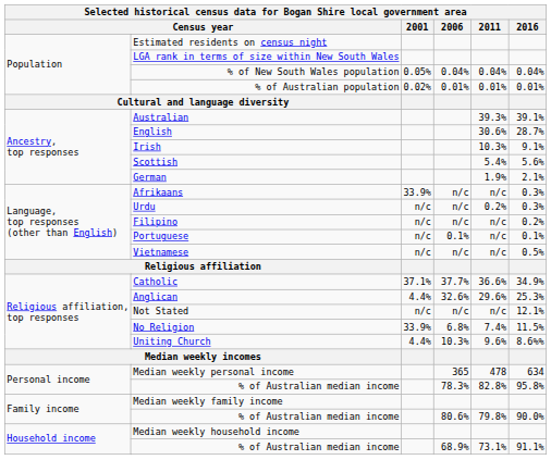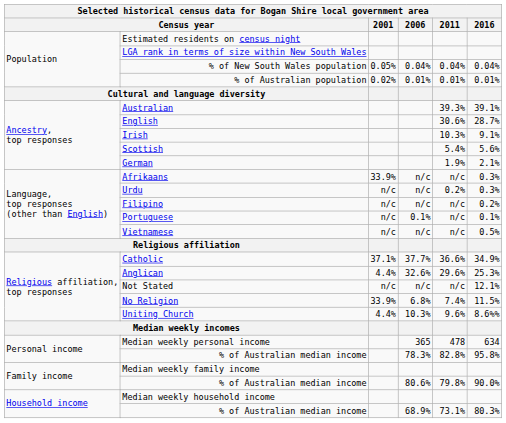 <table class="wikitable">
 <tr>
 <th colspan=7>Selected historical census data for Bogan Shire local government area</th>
 </tr>
 <tr>
 <th colspan=3>Census year</th>
 <th>2001</th>
 <th>2006</th>
 <th>2011</th>
 <th>2016</th>
 </tr>
 <tr>
 <td rowspan=4 colspan="2">Population</td>
 <td>Estimated residents on <a href='#'>census night</a></td>
 <td align="right"></td>
 <td align="right"> </td>
 <td align="right"> </td>
 <td align="right"> </td>
 </tr>
 <tr>
 <td align="right"><a href='#'>LGA rank in terms of size within New South Wales</a></td>
 <td align="right"></td>
 <td align="right"></td>
 <td align="right"></td>
 <td align="right"> </td>
 </tr>
 <tr>
 <td align="right">% of New South Wales population</td>
 <td align="right">0.05%</td>
 <td align="right"> 0.04%</td>
 <td align="right"> 0.04%</td>
 <td align="right"> 0.04%</td>
 </tr>
 <tr>
 <td align="right">% of Australian population</td>
 <td align="right">0.02%</td>
 <td align="right"> 0.01%</td>
 <td align="right"> 0.01%</td>
 <td align="right"> 0.01%</td>
 </tr>
 <tr>
 <th colspan=3>Cultural and language diversity</th>
 <th></th>
 <th></th>
 <th></th>
 <th></th>
 </tr>
 <tr>
 <td rowspan=5 colspan=2><a href='#'>Ancestry</a>,<br>top responses</td>
 <td><a href='#'>Australian</a></td>
 <td align="right"></td>
 <td align="right"></td>
 <td align="right">39.3%</td>
 <td align="right"> 39.1%</td>
 </tr>
 <tr>
 <td><a href='#'>English</a></td>
 <td align="right"></td>
 <td align="right"></td>
 <td align="right">30.6%</td>
 <td align="right"> 28.7%</td>
 </tr>
 <tr>
 <td><a href='#'>Irish</a></td>
 <td align="right"></td>
 <td align="right"></td>
 <td align="right">10.3%</td>
 <td align="right"> 9.1%</td>
 </tr>
 <tr>
 <td><a href='#'>Scottish</a></td>
 <td align="right"></td>
 <td align="right"></td>
 <td align="right">5.4%</td>
 <td align="right"> 5.6%</td>
 </tr>
 <tr>
 <td><a href='#'>German</a></td>
 <td align="right"></td>
 <td align="right"></td>
 <td align="right">1.9%</td>
 <td align="right"> 2.1%</td>
 </tr>
 <tr>
 <td rowspan=5 colspan=2>Language,<br>top responses<br>(other than <a href='#'>English</a>)</td>
 <td><a href='#'>Afrikaans</a></td>
 <td align="right">33.9%</td>
 <td align="right"> n/c</td>
 <td align="right"> n/c</td>
 <td align="right"> 0.3%</td>
 </tr>
 <tr>
 <td><a href='#'>Urdu</a></td>
 <td align="right">n/c</td>
 <td align="right"> n/c</td>
 <td align="right"> 0.2%</td>
 <td align="right"> 0.3%</td>
 </tr>
 <tr>
 <td><a href='#'>Filipino</a></td>
 <td align="right">n/c</td>
 <td align="right"> n/c</td>
 <td align="right"> n/c</td>
 <td align="right"> 0.2%</td>
 </tr>
 <tr>
 <td><a href='#'>Portuguese</a></td>
 <td align="right">n/c</td>
 <td align="right"> 0.1%</td>
 <td align="right"> n/c</td>
 <td align="right"> 0.1%</td>
 </tr>
 <tr>
 <td><a href='#'>Vietnamese</a></td>
 <td align="right">n/c</td>
 <td align="right"> n/c</td>
 <td align="right"> n/c</td>
 <td align="right"> 0.5%</td>
 </tr>
 <tr>
 <th colspan=3>Religious affiliation</th>
 <th></th>
 <th></th>
 <th></th>
 <th></th>
 </tr>
 <tr>
 <td rowspan=5 colspan=2><a href='#'>Religious</a> affiliation,<br>top responses</td>
 <td><a href='#'>Catholic</a></td>
 <td align="right">37.1%</td>
 <td align="right"> 37.7%</td>
 <td align="right"> 36.6%</td>
 <td align="right"> 34.9%</td>
 </tr>
 <tr>
 <td><a href='#'>Anglican</a></td>
 <td align="right">4.4%</td>
 <td align="right"> 32.6%</td>
 <td align="right"> 29.6%</td>
 <td align="right"> 25.3%</td>
 </tr>
 <tr>
 <td>Not Stated</td>
 <td align="right">n/c</td>
 <td align="right"> n/c</td>
 <td align="right"> n/c</td>
 <td align="right"> 12.1%</td>
 </tr>
 <tr>
 <td><a href='#'>No Religion</a></td>
 <td align="right">33.9%</td>
 <td align="right"> 6.8%</td>
 <td align="right"> 7.4%</td>
 <td align="right"> 11.5%</td>
 </tr>
 <tr>
 <td><a href='#'>Uniting Church</a></td>
 <td align="right">4.4%</td>
 <td align="right"> 10.3%</td>
 <td align="right"> 9.6%</td>
 <td align="right"> 8.6%%</td>
 </tr>
 <tr>
 <th colspan=3>Median weekly incomes</th>
 <th></th>
 <th></th>
 <th></th>
 <th></th>
 </tr>
 <tr>
 <td rowspan=2 colspan=2>Personal income</td>
 <td>Median weekly personal income</td>
 <td align="right"></td>
 <td align="right">365</td>
 <td align="right">478</td>
 <td align="right">634</td>
 </tr>
 <tr>
 <td align="right">% of Australian median income</td>
 <td align="right"></td>
 <td align="right">78.3%</td>
 <td align="right"> 82.8%</td>
 <td align="right"> 95.8%</td>
 </tr>
 <tr>
 <td rowspan=2 colspan=2>Family income</td>
 <td>Median weekly family income</td>
 <td align="right"></td>
 <td align="right"></td>
 <td align="right"></td>
 <td align="right"></td>
 </tr>
 <tr>
 <td align="right">% of Australian median income</td>
 <td align="right"></td>
 <td align="right">80.6%</td>
 <td align="right"> 79.8%</td>
 <td align="right"> 90.0%</td>
 </tr>
 <tr>
 <td rowspan=2 colspan=2><a href='#'>Household income</a></td>
 <td>Median weekly household income</td>
 <td align="right"></td>
 <td align="right"></td>
 <td align="right"></td>
 <td align="right"></td>
 </tr>
 <tr>
 <td align="right">% of Australian median income</td>
 <td align="right"></td>
 <td align="right">68.9%</td>
 <td align="right"> 73.1%</td>
-<td align="right"> 91.1%</td>
+<td align="right"> 80.3%</td>
 </tr>
 </table>
